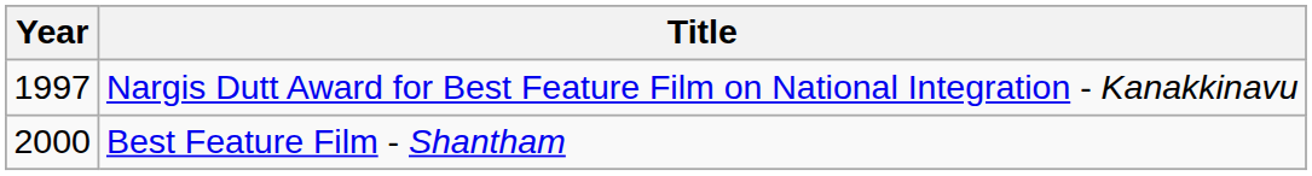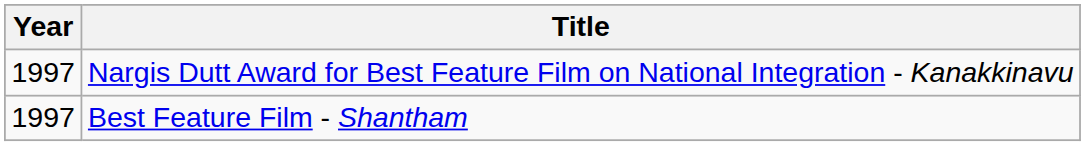 <table class="wikitable">
 <tr>
 <th>Year</th>
 <th>Title</th>
 </tr>
 <tr>
 <td>1997</td>
 <td><a href='#'>Nargis Dutt Award for Best Feature Film on National Integration</a> - <em>Kanakkinavu</em></td>
 </tr>
 <tr>
-<td>2000</td>
+<td>1997</td>
 <td><a href='#'>Best Feature Film</a> - <em><a href='#'>Shantham</a></em></td>
 </tr>
 </table>
